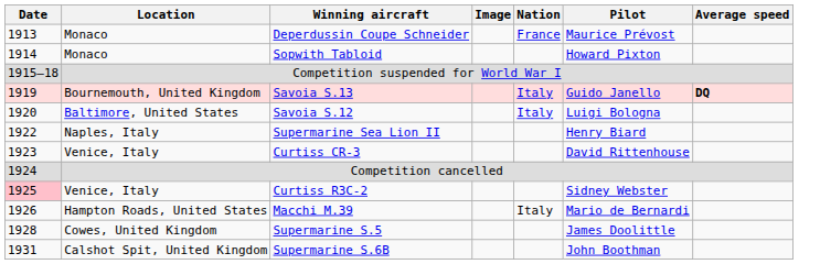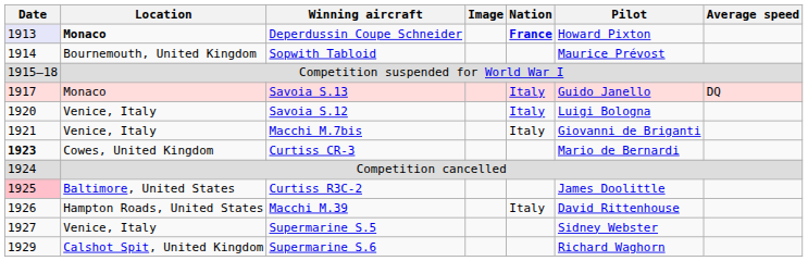 <table class="wikitable">
 <tr>
 <th>Date</th>
 <th>Location</th>
 <th>Winning aircraft</th>
 <th>Image</th>
 <th>Nation</th>
 <th>Pilot</th>
 <th>Average speed</th>
 </tr>
 <tr>
-<td>1913</td>
-<td>Monaco</td>
+<td style="background: lavender;">1913</td>
+<td><strong>Monaco</strong></td>
 <td><a href='#'>Deperdussin Coupe Schneider</a></td>
 <td></td>
-<td> <a href='#'>France</a></td>
-<td><a href='#'>Maurice Prévost</a></td>
+<td><strong> <a href='#'>France</a></strong></td>
+<td><a href='#'>Howard Pixton</a></td>
 <td></td>
 </tr>
 <tr>
 <td>1914</td>
-<td>Monaco</td>
+<td>Bournemouth, United Kingdom</td>
 <td><a href='#'>Sopwith Tabloid</a></td>
 <td></td>
 <td></td>
-<td><a href='#'>Howard Pixton</a></td>
+<td><a href='#'>Maurice Prévost</a></td>
 <td></td>
 </tr>
 <tr style="background:#ddd;">
 <td>1915–18</td>
 <td colspan=6 style="text-align:center">Competition suspended for <a href='#'>World War I</a></td>
 </tr>
 <tr style="background:#fdd;">
-<td>1919</td>
-<td>Bournemouth, United Kingdom</td>
+<td>1917</td>
+<td>Monaco</td>
 <td><a href='#'>Savoia S.13</a></td>
 <td></td>
 <td> <a href='#'>Italy</a></td>
 <td><a href='#'>Guido Janello</a></td>
-<td><strong>DQ</strong></td>
+<td>DQ</td>
 </tr>
 <tr>
 <td>1920</td>
-<td><a href='#'>Baltimore</a>, United States</td>
+<td>Venice, Italy</td>
 <td><a href='#'>Savoia S.12</a></td>
 <td></td>
 <td> <a href='#'>Italy</a></td>
 <td><a href='#'>Luigi Bologna</a></td>
 <td></td>
 </tr>
 <tr>
-<td>1922</td>
-<td>Naples, Italy</td>
-<td><a href='#'>Supermarine Sea Lion II</a></td>
+<td>1921</td>
+<td>Venice, Italy</td>
+<td><a href='#'>Macchi M.7bis</a></td>
 <td></td>
-<td></td>
-<td><a href='#'>Henry Biard</a></td>
+<td> Italy</td>
+<td><a href='#'>Giovanni de Briganti</a></td>
 <td></td>
 </tr>
 <tr>
-<td>1923</td>
-<td>Venice, Italy</td>
+<td><strong>1923</strong></td>
+<td>Cowes, United Kingdom</td>
 <td><a href='#'>Curtiss CR-3</a></td>
 <td></td>
 <td></td>
-<td><a href='#'>David Rittenhouse</a></td>
+<td><a href='#'>Mario de Bernardi</a></td>
 <td></td>
 </tr>
 <tr style="background:#ddd;">
 <td>1924</td>
 <td colspan=6 style="text-align:center">Competition cancelled</td>
 </tr>
 <tr>
 <td style="background: pink;">1925</td>
-<td>Venice, Italy</td>
+<td><a href='#'>Baltimore</a>, United States</td>
 <td><a href='#'>Curtiss R3C-2</a></td>
 <td></td>
 <td></td>
-<td><a href='#'>Sidney Webster</a></td>
+<td><a href='#'>James Doolittle</a></td>
 <td></td>
 </tr>
 <tr>
 <td>1926</td>
 <td>Hampton Roads, United States</td>
 <td><a href='#'>Macchi M.39</a></td>
 <td></td>
 <td> Italy</td>
-<td><a href='#'>Mario de Bernardi</a></td>
+<td><a href='#'>David Rittenhouse</a></td>
 <td></td>
 </tr>
 <tr>
-<td>1928</td>
-<td>Cowes, United Kingdom</td>
+<td>1927</td>
+<td>Venice, Italy</td>
 <td><a href='#'>Supermarine S.5</a></td>
 <td></td>
 <td></td>
-<td><a href='#'>James Doolittle</a></td>
+<td><a href='#'>Sidney Webster</a></td>
 <td></td>
 </tr>
 <tr>
-<td>1931</td>
-<td>Calshot Spit, United Kingdom</td>
-<td><a href='#'>Supermarine S.6B</a></td>
+<td>1929</td>
+<td><a href='#'>Calshot Spit</a>, United Kingdom</td>
+<td><a href='#'>Supermarine S.6</a></td>
 <td></td>
 <td></td>
-<td><a href='#'>John Boothman</a></td>
+<td><a href='#'>Richard Waghorn</a></td>
 <td></td>
 </tr>
 </table>
